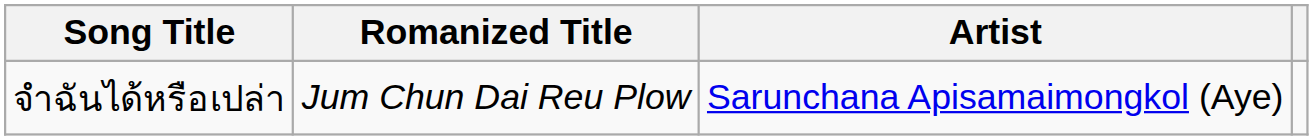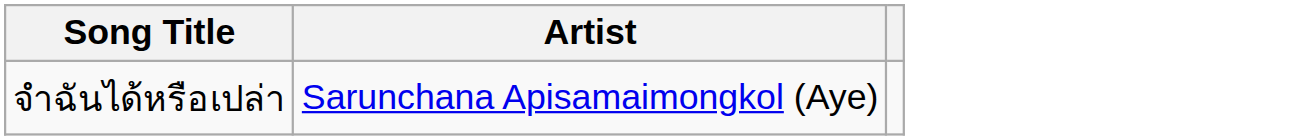 <table class="wikitable">
 <tr>
 <th>Song Title</th>
-<th>Romanized Title</th>
 <th>Artist</th>
 <th></th>
 </tr>
 <tr>
 <td>จำฉันได้หรือเปล่า</td>
-<td><em>Jum Chun Dai Reu Plow</em></td>
 <td><a href='#'>Sarunchana Apisamaimongkol</a> (Aye)</td>
 <td style="text-align: center;"></td>
 </tr>
 </table>
